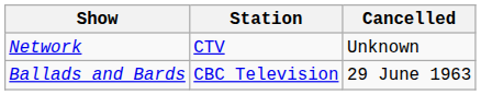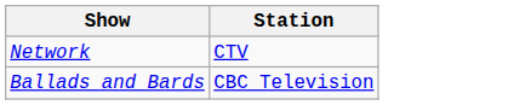 <table class="wikitable">
 <tr>
 <th>Show</th>
 <th>Station</th>
-<th>Cancelled</th>
 </tr>
 <tr>
 <td><em><a href='#'>Network</a></em></td>
 <td><a href='#'>CTV</a></td>
-<td>Unknown</td>
 </tr>
 <tr>
 <td><em><a href='#'>Ballads and Bards</a></em></td>
 <td><a href='#'>CBC Television</a></td>
-<td>29 June 1963</td>
 </tr>
 </table>
